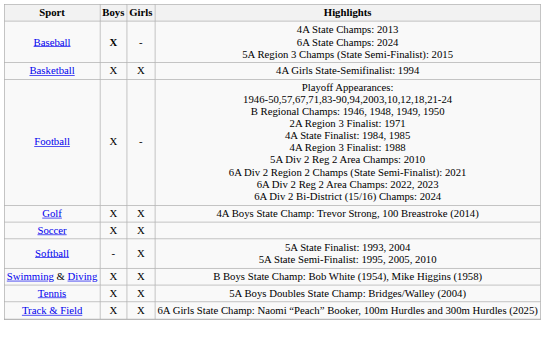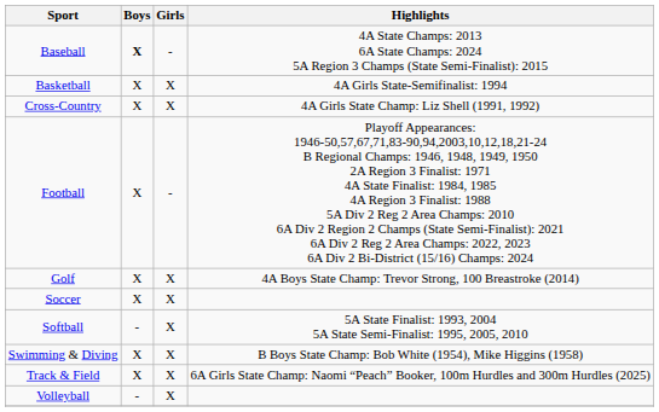 <table class="wikitable">
 <tr>
 <th>Sport</th>
 <th>Boys</th>
 <th>Girls</th>
 <th>Highlights</th>
 </tr>
 <tr align="center">
 <td><a href='#'>Baseball</a></td>
 <td><strong>X</strong></td>
 <td>-</td>
 <td>4A State Champs: 2013<br>6A State Champs: 2024<br>5A Region 3 Champs (State Semi-Finalist): 2015</td>
 </tr>
 <tr align="center">
 <td><a href='#'>Basketball</a></td>
 <td>X</td>
 <td>X</td>
 <td>4A Girls State-Semifinalist: 1994</td>
+</tr>
+<tr align="center">
+<td><a href='#'>Cross-Country</a></td>
+<td>X</td>
+<td>X</td>
+<td>4A Girls State Champ: Liz Shell (1991, 1992)</td>
 </tr>
 <tr align="center">
 <td><a href='#'>Football</a></td>
 <td>X</td>
 <td>-</td>
 <td>Playoff Appearances:<br>1946-50,57,67,71,83-90,94,2003,10,12,18,21-24<br>B Regional Champs: 1946, 1948, 1949, 1950<br>2A Region 3 Finalist: 1971<br>4A State Finalist: 1984, 1985<br>4A Region 3 Finalist: 1988<br>5A Div 2 Reg 2 Area Champs: 2010<br>6A Div 2 Region 2 Champs (State Semi-Finalist): 2021<br>6A Div 2 Reg 2 Area Champs: 2022, 2023<br>6A Div 2 Bi-District (15/16) Champs: 2024</td>
 </tr>
 <tr align="center">
 <td><a href='#'>Golf</a></td>
 <td>X</td>
 <td>X</td>
 <td>4A Boys State Champ: Trevor Strong, 100 Breastroke (2014)</td>
 </tr>
 <tr align="center">
 <td><a href='#'>Soccer</a></td>
 <td>X</td>
 <td>X</td>
 <td></td>
 </tr>
 <tr align="center">
 <td><a href='#'>Softball</a></td>
 <td>-</td>
 <td>X</td>
 <td>5A State Finalist: 1993, 2004<br>5A State Semi-Finalist: 1995, 2005, 2010</td>
 </tr>
 <tr align="center">
 <td><a href='#'>Swimming</a> & <a href='#'>Diving</a></td>
 <td>X</td>
 <td>X</td>
 <td>B Boys State Champ: Bob White (1954), Mike Higgins (1958)</td>
 </tr>
 <tr align="center">
-<td><a href='#'>Tennis</a></td>
-<td>X</td>
-<td>X</td>
-<td>5A Boys Doubles State Champ: Bridges/Walley (2004)</td>
-</tr>
-<tr align="center">
 <td><a href='#'>Track & Field</a></td>
 <td>X</td>
 <td>X</td>
 <td>6A Girls State Champ: Naomi “Peach” Booker, 100m Hurdles and 300m Hurdles (2025)</td>
 </tr>
 <tr align="center">
+<td><a href='#'>Volleyball</a></td>
+<td>-</td>
+<td>X</td>
+<td></td>
+</tr>
+<tr align="center">
 </tr>
 <tr align="center">
 </tr>
 </table>
